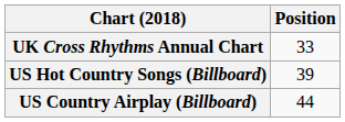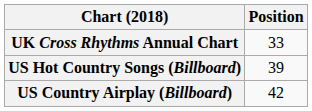 <table class="wikitable sortable plainrowheaders" style="text-align:center">
 <tr>
 <th scope="col">Chart (2018)</th>
 <th scope="col">Position</th>
 </tr>
 <tr>
 <th scope="row">UK <em> Cross Rhythms</em> Annual Chart</th>
 <td>33</td>
 </tr>
 <tr>
 <th scope="row">US Hot Country Songs (<em>Billboard</em>)</th>
 <td>39</td>
 </tr>
 <tr>
 <th scope="row">US Country Airplay (<em>Billboard</em>)</th>
-<td>44</td>
+<td>42</td>
 </tr>
 </table>
